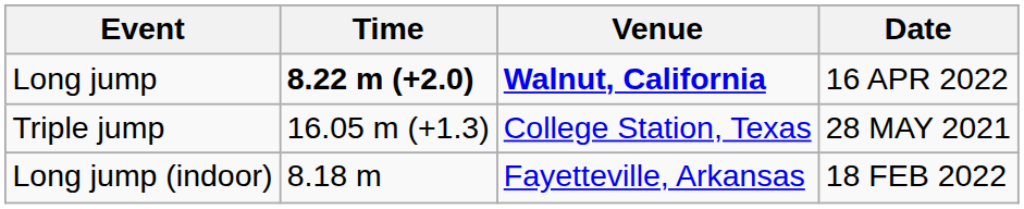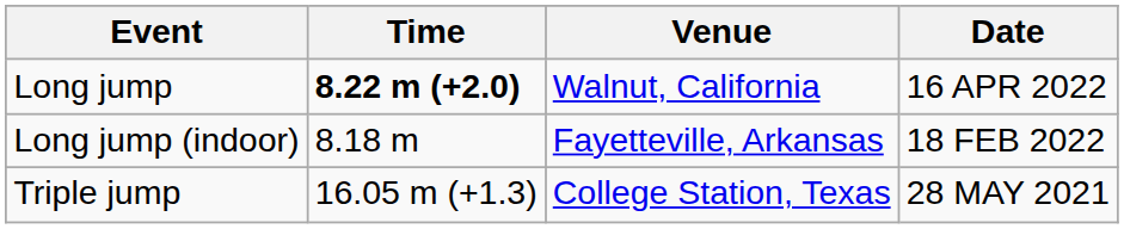 <table class="wikitable">
 <tr>
 <th>Event</th>
 <th>Time</th>
 <th>Venue</th>
 <th>Date</th>
 </tr>
 <tr>
 <td>Long jump</td>
 <td><strong>8.22 m (+2.0)</strong></td>
-<td><strong><a href='#'>Walnut, California</a></strong></td>
+<td><a href='#'>Walnut, California</a></td>
 <td>16 APR 2022</td>
+</tr>
+<tr>
+<td>Long jump (indoor)</td>
+<td>8.18 m</td>
+<td><a href='#'>Fayetteville, Arkansas</a></td>
+<td>18 FEB 2022</td>
 </tr>
 <tr>
 <td>Triple jump</td>
 <td>16.05 m (+1.3)</td>
 <td><a href='#'>College Station, Texas</a></td>
 <td>28 MAY 2021</td>
 </tr>
-<tr>
-<td>Long jump (indoor)</td>
-<td>8.18 m</td>
-<td><a href='#'>Fayetteville, Arkansas</a></td>
-<td>18 FEB 2022</td>
-</tr>
 </table>
